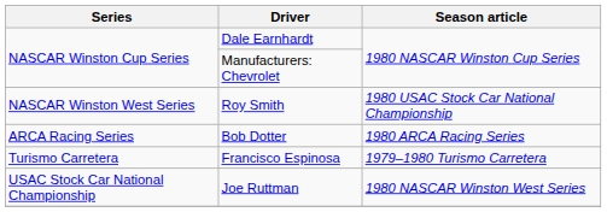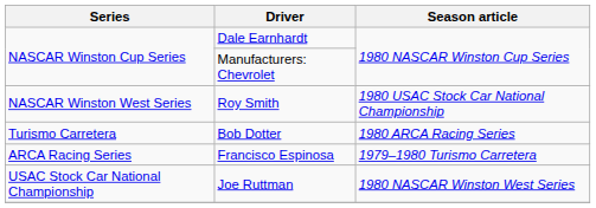 <table class="wikitable" style="font-size: 87%;">
 <tr>
 <th>Series</th>
 <th>Driver</th>
 <th>Season article</th>
 </tr>
 <tr>
 <td rowspan=2><a href='#'>NASCAR Winston Cup Series</a></td>
 <td> <a href='#'>Dale Earnhardt</a></td>
 <td rowspan=2><em><a href='#'>1980 NASCAR Winston Cup Series</a></em></td>
 </tr>
 <tr>
 <td>Manufacturers:  <a href='#'>Chevrolet</a></td>
 </tr>
 <tr>
 <td><a href='#'>NASCAR Winston West Series</a></td>
 <td> <a href='#'>Roy Smith</a></td>
 <td><em><a href='#'>1980 USAC Stock Car National Championship</a></em></td>
 </tr>
 <tr>
-<td><a href='#'>ARCA Racing Series</a></td>
+<td><a href='#'>Turismo Carretera</a></td>
 <td> <a href='#'>Bob Dotter</a></td>
 <td><em><a href='#'>1980 ARCA Racing Series</a></em></td>
 </tr>
 <tr>
-<td><a href='#'>Turismo Carretera</a></td>
+<td><a href='#'>ARCA Racing Series</a></td>
 <td> <a href='#'>Francisco Espinosa</a></td>
 <td><em><a href='#'>1979–1980 Turismo Carretera</a></em></td>
 </tr>
 <tr>
 <td><a href='#'>USAC Stock Car National Championship</a></td>
 <td> <a href='#'>Joe Ruttman</a></td>
 <td><em><a href='#'>1980 NASCAR Winston West Series</a></em></td>
 </tr>
 <tr>
 </tr>
 </table>
